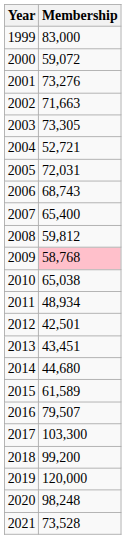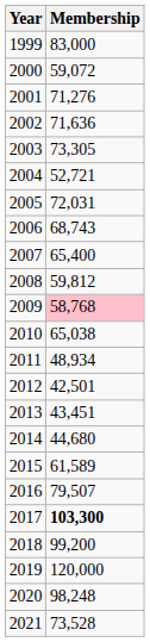 <table class="wikitable sortable">
 <tr>
 <th>Year</th>
 <th>Membership</th>
 </tr>
 <tr>
 <td>1999</td>
 <td>83,000</td>
 </tr>
 <tr>
 <td>2000</td>
 <td>59,072</td>
 </tr>
 <tr>
 <td>2001</td>
-<td>73,276</td>
+<td>71,276</td>
 </tr>
 <tr>
 <td>2002</td>
-<td>71,663</td>
+<td>71,636</td>
 </tr>
 <tr>
 <td>2003</td>
 <td>73,305</td>
 </tr>
 <tr>
 <td>2004</td>
 <td>52,721</td>
 </tr>
 <tr>
 <td>2005</td>
 <td>72,031</td>
 </tr>
 <tr>
 <td>2006</td>
 <td>68,743</td>
 </tr>
 <tr>
 <td>2007</td>
 <td>65,400</td>
 </tr>
 <tr>
 <td>2008</td>
 <td>59,812</td>
 </tr>
 <tr>
 <td>2009</td>
 <td style="background: pink;">58,768</td>
 </tr>
 <tr>
 <td>2010</td>
 <td>65,038</td>
 </tr>
 <tr>
 <td>2011</td>
 <td>48,934</td>
 </tr>
 <tr>
 <td>2012</td>
 <td>42,501</td>
 </tr>
 <tr>
 <td>2013</td>
 <td>43,451</td>
 </tr>
 <tr>
 <td>2014</td>
 <td>44,680</td>
 </tr>
 <tr>
 <td>2015</td>
 <td>61,589</td>
 </tr>
 <tr>
 <td>2016</td>
 <td>79,507</td>
 </tr>
 <tr>
 <td>2017</td>
-<td>103,300</td>
+<td><strong>103,300</strong></td>
 </tr>
 <tr>
 <td>2018</td>
 <td>99,200</td>
 </tr>
 <tr>
 <td>2019</td>
 <td>120,000</td>
 </tr>
 <tr>
 <td>2020</td>
 <td>98,248</td>
 </tr>
 <tr>
 <td>2021</td>
 <td>73,528</td>
 </tr>
 </table>
